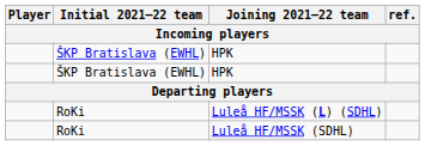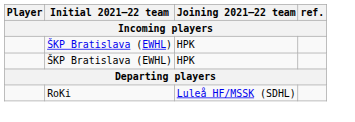 <table class="wikitable" width="" 85%">
 <tr>
 <th>Player</th>
 <th>Initial 2021–22 team</th>
 <th>Joining 2021–22 team</th>
 <th>ref.</th>
 </tr>
 <tr>
 <th colspan="4">Incoming players</th>
 </tr>
 <tr>
 <td></td>
 <td><a href='#'>ŠKP Bratislava</a> (<a href='#'>EWHL</a>)</td>
 <td>HPK</td>
 <td></td>
 </tr>
 <tr>
 <td></td>
 <td>ŠKP Bratislava (EWHL)</td>
 <td>HPK</td>
 <td></td>
 </tr>
 <tr>
 <th colspan="4">Departing players</th>
 </tr>
 <tr>
 <td></td>
 <td>RoKi</td>
-<td><a href='#'>Luleå HF/MSSK</a> (<a href='#'><strong>L</strong></a>) (<a href='#'>SDHL</a>)</td>
-<td></td>
-</tr>
-<tr>
-<td></td>
-<td>RoKi</td>
 <td><a href='#'>Luleå HF/MSSK</a> (SDHL)</td>
 <td></td>
 </tr>
 </table>
